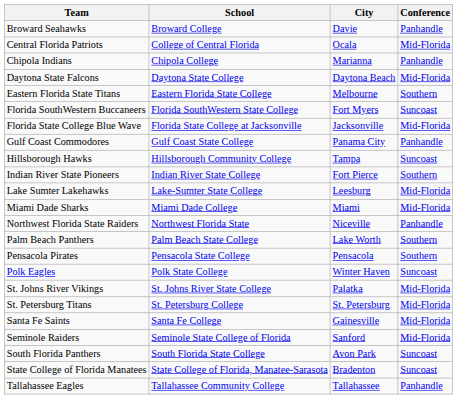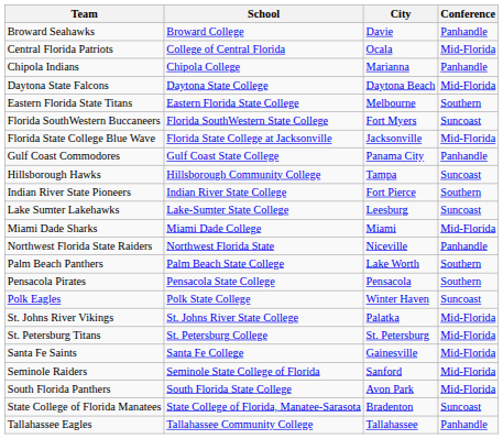 <table class="sortable wikitable">
 <tr>
 <th>Team</th>
 <th>School</th>
 <th>City</th>
 <th>Conference</th>
 </tr>
 <tr>
 <td>Broward Seahawks</td>
 <td><a href='#'>Broward College</a></td>
 <td><a href='#'>Davie</a></td>
 <td><a href='#'>Panhandle</a></td>
 </tr>
 <tr>
 <td>Central Florida Patriots</td>
 <td><a href='#'>College of Central Florida</a></td>
 <td><a href='#'>Ocala</a></td>
 <td><a href='#'>Mid-Florida</a></td>
 </tr>
 <tr>
 <td>Chipola Indians</td>
 <td><a href='#'>Chipola College</a></td>
 <td><a href='#'>Marianna</a></td>
 <td><a href='#'>Panhandle</a></td>
 </tr>
 <tr>
 <td>Daytona State Falcons</td>
 <td><a href='#'>Daytona State College</a></td>
 <td><a href='#'>Daytona Beach</a></td>
 <td><a href='#'>Mid-Florida</a></td>
 </tr>
 <tr>
 <td>Eastern Florida State Titans</td>
 <td><a href='#'>Eastern Florida State College</a></td>
 <td><a href='#'>Melbourne</a></td>
 <td><a href='#'>Southern</a></td>
 </tr>
 <tr>
 <td>Florida SouthWestern Buccaneers</td>
 <td><a href='#'>Florida SouthWestern State College</a></td>
 <td><a href='#'>Fort Myers</a></td>
 <td><a href='#'>Suncoast</a></td>
 </tr>
 <tr>
 <td>Florida State College Blue Wave</td>
 <td><a href='#'>Florida State College at Jacksonville</a></td>
 <td><a href='#'>Jacksonville</a></td>
 <td><a href='#'>Mid-Florida</a></td>
 </tr>
 <tr>
 <td>Gulf Coast Commodores</td>
 <td><a href='#'>Gulf Coast State College</a></td>
 <td><a href='#'>Panama City</a></td>
 <td><a href='#'>Panhandle</a></td>
 </tr>
 <tr>
 <td>Hillsborough Hawks</td>
 <td><a href='#'>Hillsborough Community College</a></td>
 <td><a href='#'>Tampa</a></td>
 <td><a href='#'>Suncoast</a></td>
 </tr>
 <tr>
 <td>Indian River State Pioneers</td>
 <td><a href='#'>Indian River State College</a></td>
 <td><a href='#'>Fort Pierce</a></td>
 <td><a href='#'>Southern</a></td>
 </tr>
 <tr>
 <td>Lake Sumter Lakehawks</td>
 <td><a href='#'>Lake-Sumter State College</a></td>
 <td><a href='#'>Leesburg</a></td>
-<td><a href='#'>Mid-Florida</a></td>
+<td><a href='#'>Suncoast</a></td>
 </tr>
 <tr>
 <td>Miami Dade Sharks</td>
 <td><a href='#'>Miami Dade College</a></td>
 <td><a href='#'>Miami</a></td>
 <td><a href='#'>Mid-Florida</a></td>
 </tr>
 <tr>
 <td>Northwest Florida State Raiders</td>
 <td><a href='#'>Northwest Florida State</a></td>
 <td><a href='#'>Niceville</a></td>
 <td><a href='#'>Panhandle</a></td>
 </tr>
 <tr>
 <td>Palm Beach Panthers</td>
 <td><a href='#'>Palm Beach State College</a></td>
 <td><a href='#'>Lake Worth</a></td>
 <td><a href='#'>Southern</a></td>
 </tr>
 <tr>
 <td>Pensacola Pirates</td>
 <td><a href='#'>Pensacola State College</a></td>
 <td><a href='#'>Pensacola</a></td>
 <td><a href='#'>Southern</a></td>
 </tr>
 <tr>
 <td><a href='#'>Polk Eagles</a></td>
 <td><a href='#'>Polk State College</a></td>
 <td><a href='#'>Winter Haven</a></td>
 <td><a href='#'>Suncoast</a></td>
 </tr>
 <tr>
 <td>St. Johns River Vikings</td>
 <td><a href='#'>St. Johns River State College</a></td>
 <td><a href='#'>Palatka</a></td>
 <td><a href='#'>Mid-Florida</a></td>
 </tr>
 <tr>
 <td>St. Petersburg Titans</td>
 <td><a href='#'>St. Petersburg College</a></td>
 <td><a href='#'>St. Petersburg</a></td>
 <td><a href='#'>Mid-Florida</a></td>
 </tr>
 <tr>
 <td>Santa Fe Saints</td>
 <td><a href='#'>Santa Fe College</a></td>
 <td><a href='#'>Gainesville</a></td>
 <td><a href='#'>Mid-Florida</a></td>
 </tr>
 <tr>
 <td>Seminole Raiders</td>
 <td><a href='#'>Seminole State College of Florida</a></td>
 <td><a href='#'>Sanford</a></td>
 <td><a href='#'>Mid-Florida</a></td>
 </tr>
 <tr>
 <td>South Florida Panthers</td>
 <td><a href='#'>South Florida State College</a></td>
 <td><a href='#'>Avon Park</a></td>
-<td><a href='#'>Suncoast</a></td>
+<td><a href='#'>Mid-Florida</a></td>
 </tr>
 <tr>
 <td>State College of Florida Manatees</td>
 <td><a href='#'>State College of Florida, Manatee-Sarasota</a></td>
 <td><a href='#'>Bradenton</a></td>
 <td><a href='#'>Suncoast</a></td>
 </tr>
 <tr>
 <td>Tallahassee Eagles</td>
 <td><a href='#'>Tallahassee Community College</a></td>
 <td><a href='#'>Tallahassee</a></td>
 <td><a href='#'>Panhandle</a></td>
 </tr>
 </table>
